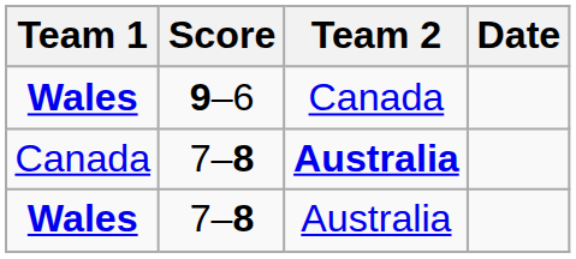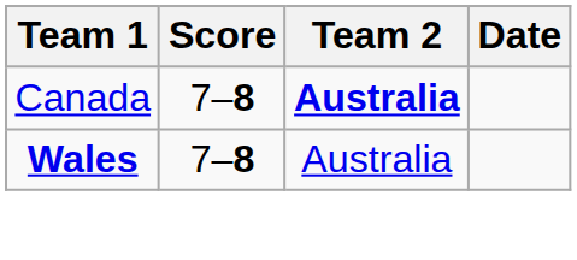 <table class="wikitable" style="text-align: center">
 <tr>
 <th>Team 1</th>
 <th>Score</th>
 <th>Team 2</th>
 <th>Date</th>
-</tr>
-<tr>
-<td> <strong><a href='#'>Wales</a></strong></td>
-<td><strong>9</strong>–6</td>
-<td> <a href='#'>Canada</a></td>
-<td></td>
 </tr>
 <tr>
 <td> <a href='#'>Canada</a></td>
 <td>7–<strong>8</strong></td>
 <td> <strong><a href='#'>Australia</a></strong></td>
 <td></td>
 </tr>
 <tr>
 <td> <strong><a href='#'>Wales</a></strong></td>
 <td>7–<strong>8</strong></td>
 <td> <a href='#'>Australia</a></td>
 <td></td>
 </tr>
 </table>
